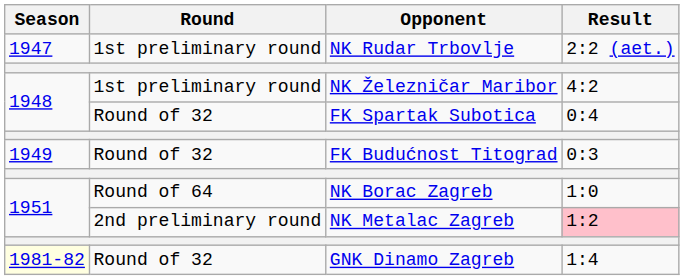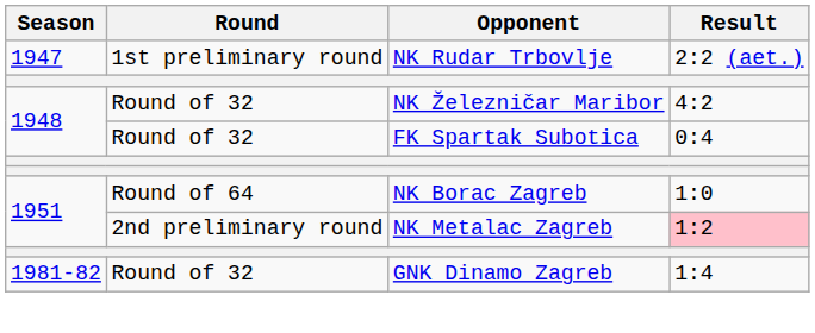 <table class="wikitable sortable">
 <tr>
 <th>Season</th>
 <th>Round</th>
 <th>Opponent</th>
 <th>Result</th>
 </tr>
 <tr>
 <td><a href='#'>1947</a></td>
 <td>1st preliminary round</td>
 <td><a href='#'>NK Rudar Trbovlje</a></td>
 <td>2:2 <a href='#'>(aet.)</a></td>
 </tr>
 <tr>
 <th colspan="4"></th>
 </tr>
 <tr>
 <td rowspan="2"><a href='#'>1948</a></td>
-<td>1st preliminary round</td>
+<td>Round of 32</td>
 <td><a href='#'>NK Železničar Maribor</a></td>
 <td>4:2</td>
 </tr>
 <tr>
 <td>Round of 32</td>
 <td><a href='#'>FK Spartak Subotica</a></td>
 <td>0:4</td>
 </tr>
 <tr>
 <th colspan="4"></th>
-</tr>
-<tr>
-<td><a href='#'>1949</a></td>
-<td>Round of 32</td>
-<td><a href='#'>FK Budućnost Titograd</a></td>
-<td>0:3</td>
 </tr>
 <tr>
 <th colspan="4"></th>
 </tr>
 <tr>
 <td rowspan="2"><a href='#'>1951</a></td>
 <td>Round of 64</td>
 <td><a href='#'>NK Borac Zagreb</a></td>
 <td>1:0</td>
 </tr>
 <tr>
 <td>2nd preliminary round</td>
 <td><a href='#'>NK Metalac Zagreb</a></td>
 <td style="background: pink;">1:2</td>
 </tr>
 <tr>
 <th colspan="4"></th>
 </tr>
 <tr>
-<td style="background: lightyellow;"><a href='#'>1981-82</a></td>
+<td><a href='#'>1981-82</a></td>
 <td>Round of 32</td>
 <td><a href='#'>GNK Dinamo Zagreb</a></td>
 <td>1:4</td>
 </tr>
 </table>
